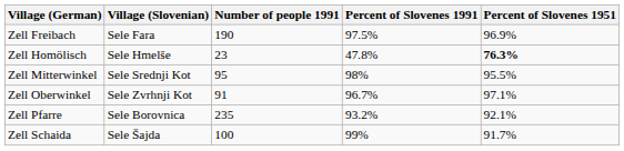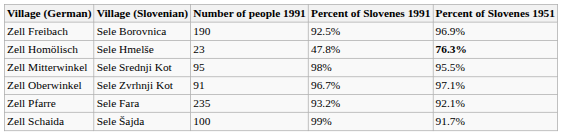 <table class="wikitable sortable">
 <tr>
 <th>Village (German)</th>
 <th>Village (Slovenian)</th>
 <th>Number of people 1991</th>
 <th>Percent of Slovenes 1991</th>
 <th>Percent of Slovenes  1951</th>
 </tr>
 <tr>
 <td>Zell Freibach</td>
-<td>Sele Fara</td>
+<td>Sele Borovnica</td>
 <td>190</td>
-<td>97.5%</td>
+<td>92.5%</td>
 <td>96.9%</td>
 </tr>
 <tr>
 <td>Zell Homölisch</td>
 <td>Sele Hmelše</td>
 <td>23</td>
 <td>47.8%</td>
 <td><strong>76.3%</strong></td>
 </tr>
 <tr>
 <td>Zell Mitterwinkel</td>
 <td>Sele Srednji Kot</td>
 <td>95</td>
 <td>98%</td>
 <td>95.5%</td>
 </tr>
 <tr>
 <td>Zell Oberwinkel</td>
 <td>Sele Zvrhnji Kot</td>
 <td>91</td>
 <td>96.7%</td>
 <td>97.1%</td>
 </tr>
 <tr>
 <td>Zell Pfarre</td>
-<td>Sele Borovnica</td>
+<td>Sele Fara</td>
 <td>235</td>
 <td>93.2%</td>
 <td>92.1%</td>
 </tr>
 <tr>
 <td>Zell Schaida</td>
 <td>Sele Šajda</td>
 <td>100</td>
 <td>99%</td>
 <td>91.7%</td>
 </tr>
 </table>
